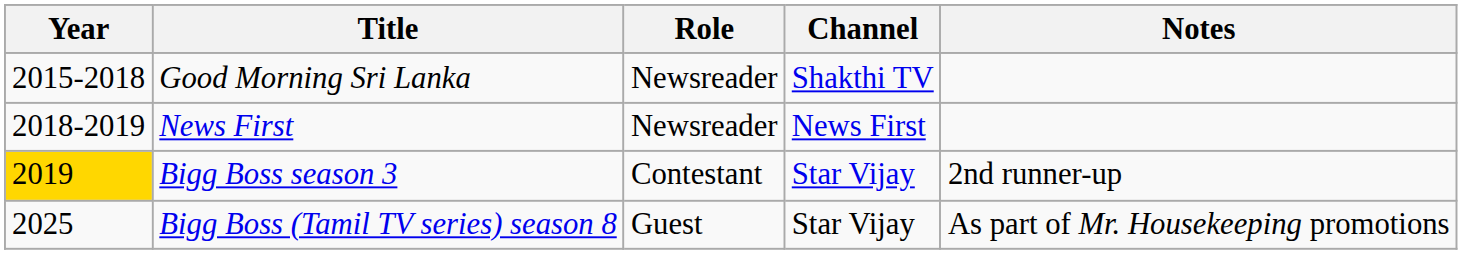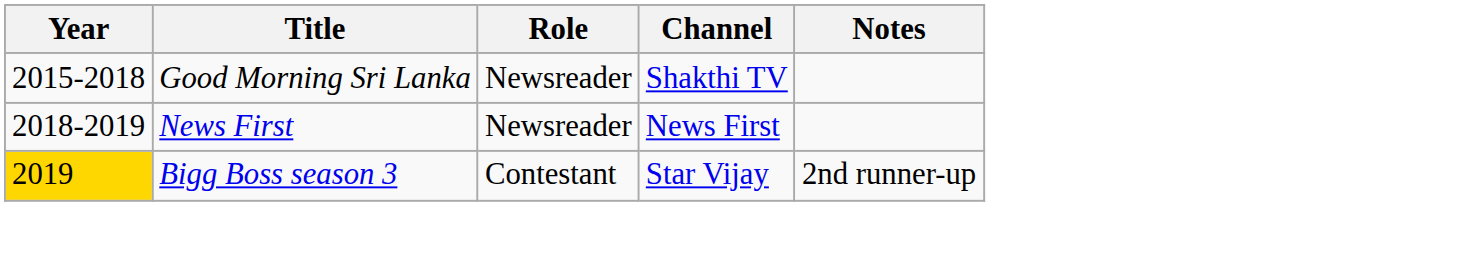 <table class="wikitable sortable">
 <tr>
 <th>Year</th>
 <th>Title</th>
 <th>Role</th>
 <th>Channel</th>
 <th>Notes</th>
 </tr>
 <tr>
 <td>2015-2018</td>
 <td><em>Good Morning Sri Lanka</em></td>
 <td>Newsreader</td>
 <td><a href='#'>Shakthi TV</a></td>
 <td></td>
 </tr>
 <tr>
 <td>2018-2019</td>
 <td><em><a href='#'>News First</a></em></td>
 <td>Newsreader</td>
 <td><a href='#'>News First</a></td>
 <td></td>
 </tr>
 <tr>
 <td style="background: gold;">2019</td>
 <td><em><a href='#'>Bigg Boss season 3</a></em></td>
 <td>Contestant</td>
 <td><a href='#'>Star Vijay</a></td>
 <td>2nd runner-up</td>
 </tr>
-<tr>
-<td>2025</td>
-<td><em><a href='#'>Bigg Boss (Tamil TV series) season 8</a></em></td>
-<td>Guest</td>
-<td>Star Vijay</td>
-<td>As part of <em>Mr. Housekeeping</em> promotions</td>
-</tr>
 </table>
